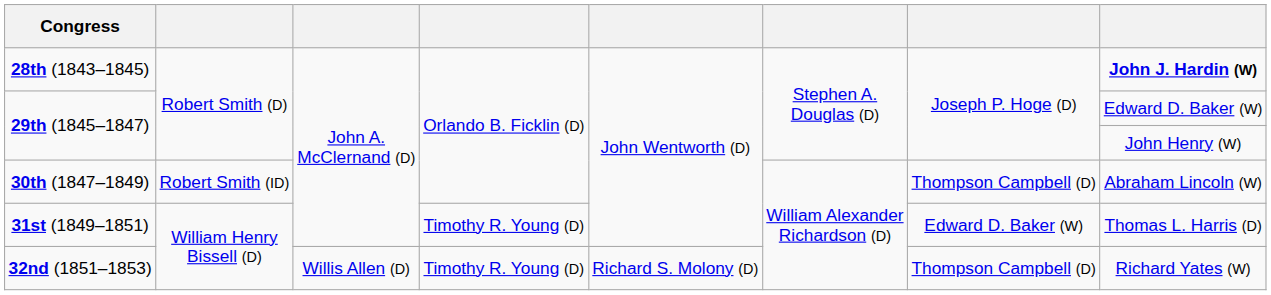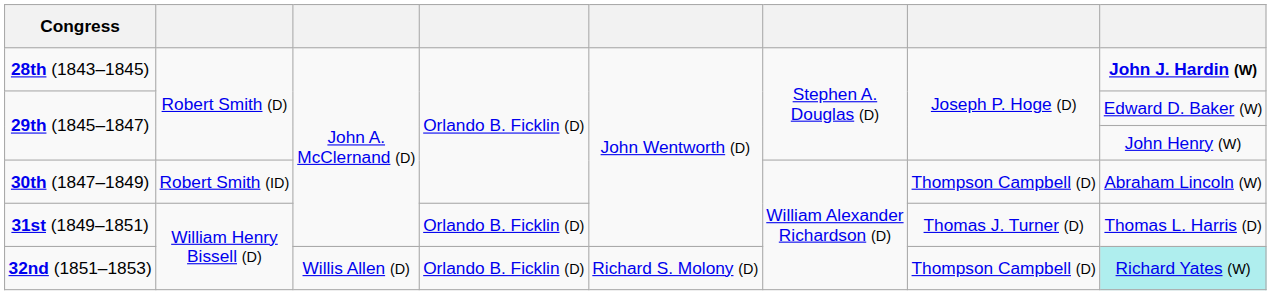 <table class=wikitable style="text-align:center">
 <tr style="height:2.5em">
 <th>Congress</th>
 <th></th>
 <th></th>
 <th></th>
 <th></th>
 <th></th>
 <th></th>
 <th></th>
 </tr>
 <tr style="height:2.5em">
 <td><strong><a href='#'>28th</a></strong> (1843–1845)</td>
 <td rowspan=3 ><a href='#'>Robert Smith</a> <small>(D)</small></td>
 <td rowspan=5 ><a href='#'>John A.<br>McClernand</a> <small>(D)</small></td>
 <td rowspan=4 ><a href='#'>Orlando B. Ficklin</a> <small>(D)</small></td>
 <td rowspan=5 ><a href='#'>John Wentworth</a> <small>(D)</small></td>
 <td rowspan=3 ><a href='#'>Stephen A.<br>Douglas</a> <small>(D)</small></td>
 <td rowspan=3 ><a href='#'>Joseph P. Hoge</a> <small>(D)</small></td>
 <td><strong><a href='#'>John J. Hardin</a> <small>(W)</small></strong></td>
 </tr>
 <tr style="height:2em">
 <td rowspan=2><strong><a href='#'>29th</a></strong> (1845–1847)</td>
 <td><a href='#'>Edward D. Baker</a> <small>(W)</small></td>
 </tr>
 <tr style="height:2em">
 <td><a href='#'>John Henry</a> <small>(W)</small></td>
 </tr>
 <tr style="height:2.5em">
 <td><strong><a href='#'>30th</a></strong> (1847–1849)</td>
 <td><a href='#'>Robert Smith</a> <small>(ID)</small></td>
 <td rowspan=3 ><a href='#'>William Alexander<br>Richardson</a> <small>(D)</small></td>
 <td><a href='#'>Thompson Campbell</a> <small>(D)</small></td>
 <td><a href='#'>Abraham Lincoln</a> <small>(W)</small></td>
 </tr>
 <tr style="height:2.5em">
 <td><strong><a href='#'>31st</a></strong> (1849–1851)</td>
 <td rowspan=2 ><a href='#'>William Henry<br>Bissell</a> <small>(D)</small></td>
-<td><a href='#'>Timothy R. Young</a> <small>(D)</small></td>
-<td><a href='#'>Edward D. Baker</a> <small>(W)</small></td>
+<td><a href='#'>Orlando B. Ficklin</a> <small>(D)</small></td>
+<td><a href='#'>Thomas J. Turner</a> <small>(D)</small></td>
 <td><a href='#'>Thomas L. Harris</a> <small>(D)</small></td>
 </tr>
 <tr style="height:2.5em">
 <td><strong><a href='#'>32nd</a></strong> (1851–1853)</td>
 <td><a href='#'>Willis Allen</a> <small>(D)</small></td>
-<td><a href='#'>Timothy R. Young</a> <small>(D)</small></td>
+<td><a href='#'>Orlando B. Ficklin</a> <small>(D)</small></td>
 <td><a href='#'>Richard S. Molony</a> <small>(D)</small></td>
 <td><a href='#'>Thompson Campbell</a> <small>(D)</small></td>
-<td><a href='#'>Richard Yates</a> <small>(W)</small></td>
+<td style="background: paleturquoise;"><a href='#'>Richard Yates</a> <small>(W)</small></td>
 </tr>
 </table>
